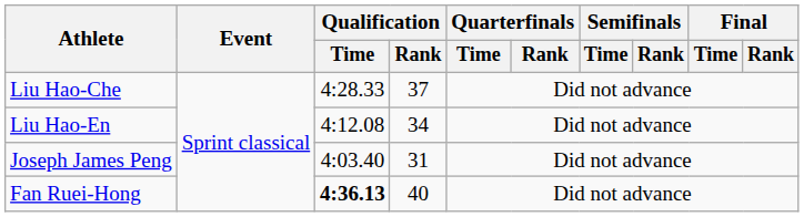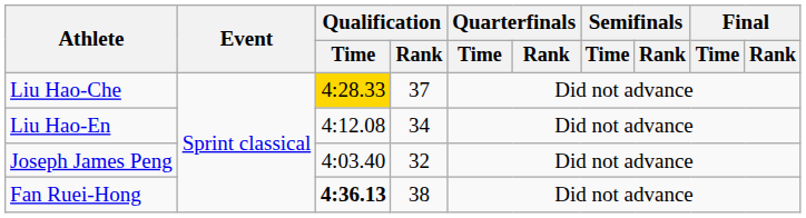 <table class="wikitable" style="font-size:90%">
 <tr>
 <th rowspan=2>Athlete</th>
 <th rowspan=2>Event</th>
 <th colspan=2>Qualification</th>
 <th colspan=2>Quarterfinals</th>
 <th colspan=2>Semifinals</th>
 <th colspan=2>Final</th>
 </tr>
 <tr style="font-size:95%">
 <th>Time</th>
 <th>Rank</th>
 <th>Time</th>
 <th>Rank</th>
 <th>Time</th>
 <th>Rank</th>
 <th>Time</th>
 <th>Rank</th>
 </tr>
 <tr align=center>
 <td align=left><a href='#'>Liu Hao-Che</a></td>
 <td align=left rowspan=4><a href='#'>Sprint classical</a></td>
-<td>4:28.33</td>
+<td style="background: gold;">4:28.33</td>
 <td>37</td>
 <td colspan=6>Did not advance</td>
 </tr>
 <tr align=center>
 <td align=left><a href='#'>Liu Hao-En</a></td>
 <td>4:12.08</td>
 <td>34</td>
 <td colspan=6>Did not advance</td>
 </tr>
 <tr align=center>
 <td align=left><a href='#'>Joseph James Peng</a></td>
 <td>4:03.40</td>
-<td>31</td>
+<td>32</td>
 <td colspan=6>Did not advance</td>
 </tr>
 <tr align=center>
 <td align=left><a href='#'>Fan Ruei-Hong</a></td>
 <td><strong>4:36.13</strong></td>
-<td>40</td>
+<td>38</td>
 <td colspan=6>Did not advance</td>
 </tr>
 </table>
